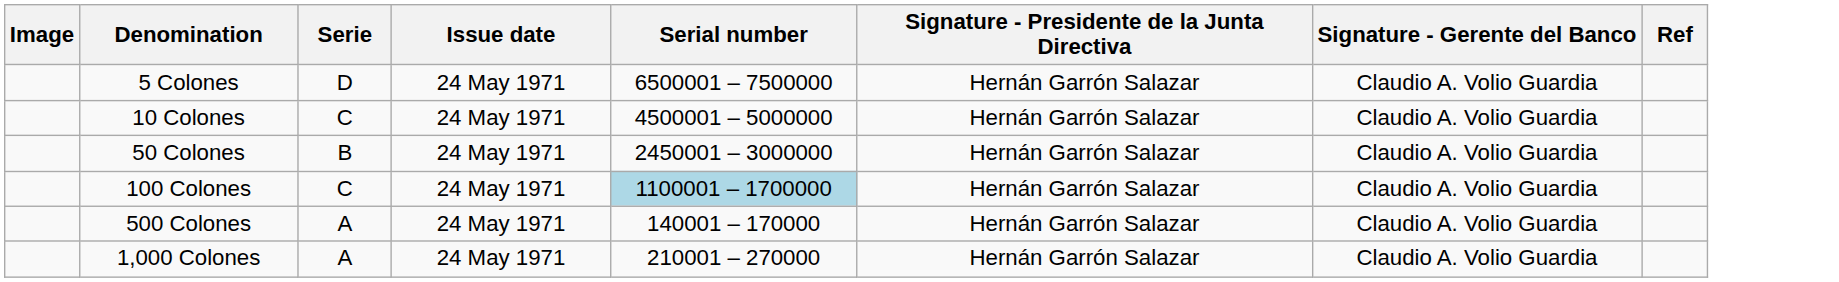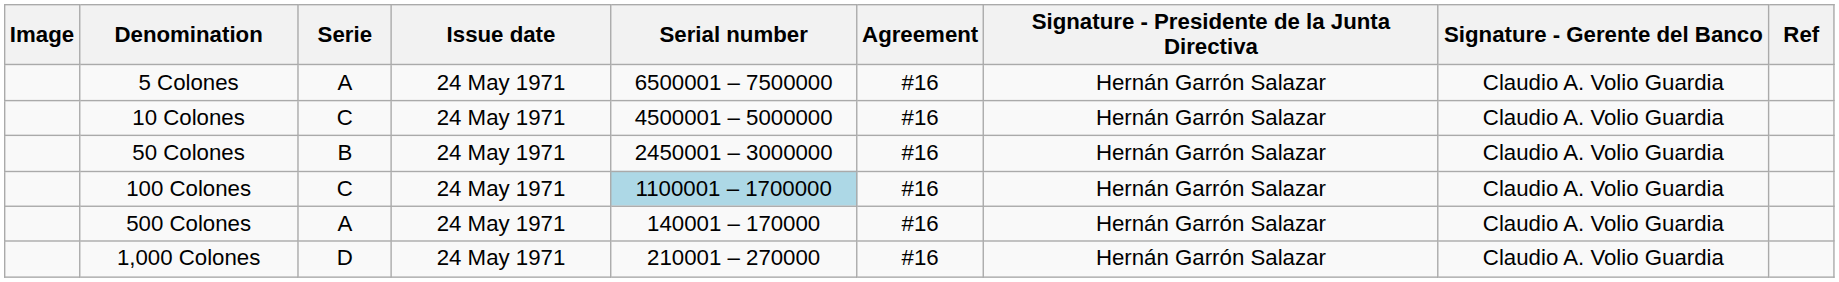 <table class="wikitable">
 <tr>
 <th>Image</th>
 <th width="150">Denomination</th>
 <th width=  60>Serie</th>
 <th width= 150>Issue date</th>
 <th width= 170>Serial number</th>
+<th width=  80>Agreement</th>
 <th width= 320>Signature - Presidente de la Junta Directiva</th>
 <th width= 230>Signature - Gerente del Banco</th>
 <th width=  40>Ref</th>
 </tr>
 <tr>
 <td></td>
 <td align="center">5 Colones</td>
-<td align="center">D</td>
+<td align="center">A</td>
 <td align="center">24 May 1971</td>
 <td align="center">6500001 – 7500000</td>
+<td align="center">#16</td>
 <td align="center">Hernán Garrón Salazar</td>
 <td align="center">Claudio A. Volio Guardia</td>
 <td align="center"></td>
 </tr>
 <tr>
 <td></td>
 <td align="center">10 Colones</td>
 <td align="center">C</td>
 <td align="center">24 May 1971</td>
 <td align="center">4500001 – 5000000</td>
+<td align="center">#16</td>
 <td align="center">Hernán Garrón Salazar</td>
 <td align="center">Claudio A. Volio Guardia</td>
 <td align="center"></td>
 </tr>
 <tr>
 <td></td>
 <td align="center">50 Colones</td>
 <td align="center">B</td>
 <td align="center">24 May 1971</td>
 <td align="center">2450001 – 3000000</td>
+<td align="center">#16</td>
 <td align="center">Hernán Garrón Salazar</td>
 <td align="center">Claudio A. Volio Guardia</td>
 <td align="center"></td>
 </tr>
 <tr>
 <td></td>
 <td align="center">100 Colones</td>
 <td align="center">C</td>
 <td align="center">24 May 1971</td>
 <td align="center" style="background: lightblue;">1100001 – 1700000</td>
+<td align="center">#16</td>
 <td align="center">Hernán Garrón Salazar</td>
 <td align="center">Claudio A. Volio Guardia</td>
 <td align="center"></td>
 </tr>
 <tr>
 <td></td>
 <td align="center">500 Colones</td>
 <td align="center">A</td>
 <td align="center">24 May 1971</td>
 <td align="center">140001 – 170000</td>
+<td align="center">#16</td>
 <td align="center">Hernán Garrón Salazar</td>
 <td align="center">Claudio A. Volio Guardia</td>
 <td align="center"></td>
 </tr>
 <tr>
 <td></td>
 <td align="center">1,000 Colones</td>
-<td align="center">A</td>
+<td align="center">D</td>
 <td align="center">24 May 1971</td>
 <td align="center">210001 – 270000</td>
+<td align="center">#16</td>
 <td align="center">Hernán Garrón Salazar</td>
 <td align="center">Claudio A. Volio Guardia</td>
 <td align="center"></td>
 </tr>
 </table>
